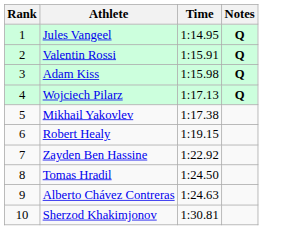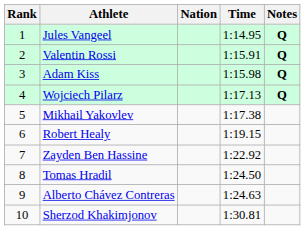 <table class="wikitable sortable" style="text-align:center;">
 <tr>
 <th>Rank</th>
 <th>Athlete</th>
+<th>Nation</th>
 <th>Time</th>
 <th>Notes</th>
 </tr>
 <tr bgcolor=ccffdd>
 <td>1</td>
 <td align=left><a href='#'>Jules Vangeel</a></td>
+<td align=left></td>
 <td>1:14.95</td>
 <td><strong>Q</strong></td>
 </tr>
 <tr bgcolor=ccffdd>
 <td>2</td>
 <td align=left><a href='#'>Valentin Rossi</a></td>
+<td align=left></td>
 <td>1:15.91</td>
 <td><strong>Q</strong></td>
 </tr>
 <tr bgcolor=ccffdd>
 <td>3</td>
 <td align=left><a href='#'>Adam Kiss</a></td>
+<td align=left></td>
 <td>1:15.98</td>
 <td><strong>Q</strong></td>
 </tr>
 <tr bgcolor=ccffdd>
 <td>4</td>
 <td align=left><a href='#'>Wojciech Pilarz</a></td>
+<td align=left></td>
 <td>1:17.13</td>
 <td><strong>Q</strong></td>
 </tr>
 <tr>
 <td>5</td>
 <td align=left><a href='#'>Mikhail Yakovlev</a></td>
+<td align=left></td>
 <td>1:17.38</td>
 <td></td>
 </tr>
 <tr>
 <td>6</td>
 <td align=left><a href='#'>Robert Healy</a></td>
+<td align=left></td>
 <td>1:19.15</td>
 <td></td>
 </tr>
 <tr>
 <td>7</td>
 <td align=left><a href='#'>Zayden Ben Hassine</a></td>
+<td align=left></td>
 <td>1:22.92</td>
 <td></td>
 </tr>
 <tr>
 <td>8</td>
 <td align=left><a href='#'>Tomas Hradil</a></td>
+<td align=left></td>
 <td>1:24.50</td>
 <td></td>
 </tr>
 <tr>
 <td>9</td>
 <td align=left><a href='#'>Alberto Chávez Contreras</a></td>
+<td align=left></td>
 <td>1:24.63</td>
 <td></td>
 </tr>
 <tr>
 <td>10</td>
 <td align=left><a href='#'>Sherzod Khakimjonov</a></td>
+<td align=left></td>
 <td>1:30.81</td>
 <td></td>
 </tr>
 </table>
